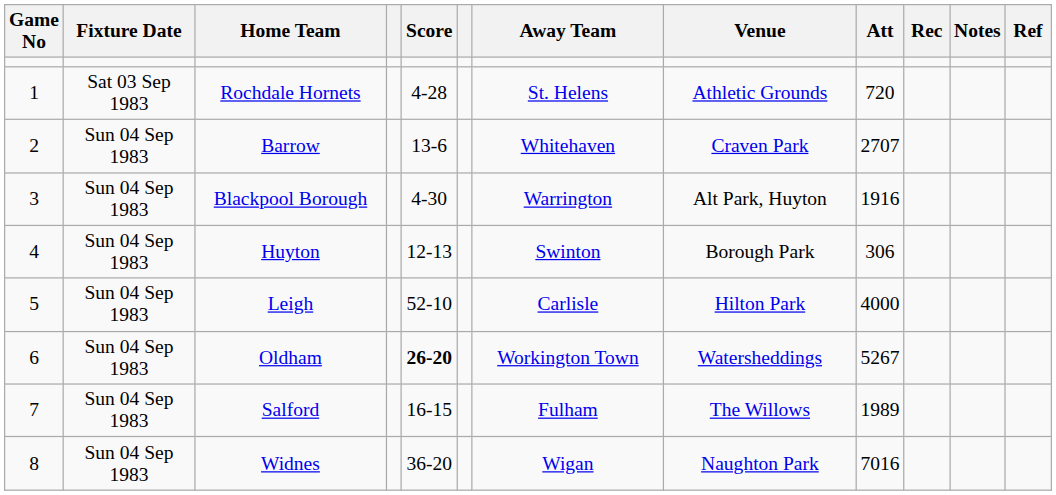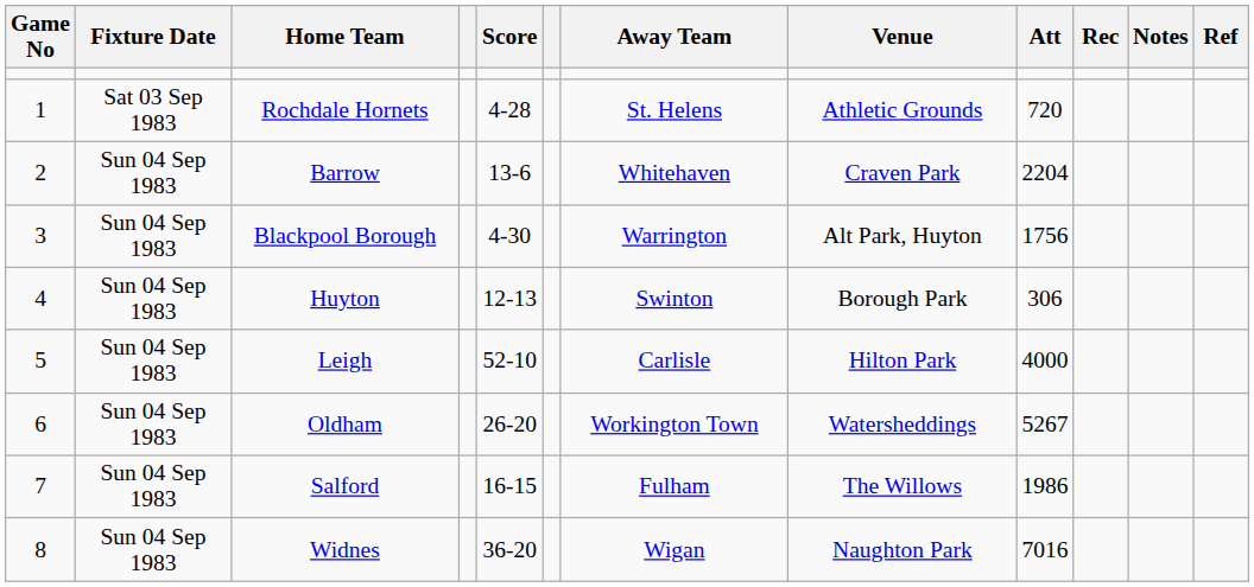 <table class="wikitable" style="text-align:center;">
 <tr>
 <th width=20 abbr="No">Game No</th>
 <th width=100 abbr="Date">Fixture Date</th>
 <th width=150 abbr="Home Team">Home Team</th>
 <th width=5 abbr="space"></th>
 <th width=20 abbr="Score">Score</th>
 <th width=5 abbr="space"></th>
 <th width=150 abbr="Away Team">Away Team</th>
 <th width=150 abbr="Venue">Venue</th>
 <th width=30 abbr="Att">Att</th>
 <th width=30 abbr="Rec">Rec</th>
 <th width=20 abbr="Notes">Notes</th>
 <th width=30 abbr="Ref">Ref</th>
 </tr>
 <tr>
 <td></td>
 <td></td>
 <td></td>
 <td></td>
 <td></td>
 <td></td>
 <td></td>
 <td></td>
 <td></td>
 <td></td>
 <td></td>
 <td></td>
 </tr>
 <tr>
 <td>1</td>
 <td>Sat 03 Sep 1983</td>
 <td><a href='#'>Rochdale Hornets</a></td>
 <td></td>
 <td>4-28</td>
 <td></td>
 <td><a href='#'>St. Helens</a></td>
 <td><a href='#'>Athletic Grounds</a></td>
 <td>720</td>
 <td></td>
 <td></td>
 <td></td>
 </tr>
 <tr>
 <td>2</td>
 <td>Sun 04 Sep 1983</td>
 <td><a href='#'>Barrow</a></td>
 <td></td>
 <td>13-6</td>
 <td></td>
 <td><a href='#'>Whitehaven</a></td>
 <td><a href='#'>Craven Park</a></td>
-<td>2707</td>
+<td>2204</td>
 <td></td>
 <td></td>
 <td></td>
 </tr>
 <tr>
 <td>3</td>
 <td>Sun 04 Sep 1983</td>
 <td><a href='#'>Blackpool Borough</a></td>
 <td></td>
 <td>4-30</td>
 <td></td>
 <td><a href='#'>Warrington</a></td>
 <td>Alt Park, Huyton</td>
-<td>1916</td>
+<td>1756</td>
 <td></td>
 <td></td>
 <td></td>
 </tr>
 <tr>
 <td>4</td>
 <td>Sun 04 Sep 1983</td>
 <td><a href='#'>Huyton</a></td>
 <td></td>
 <td>12-13</td>
 <td></td>
 <td><a href='#'>Swinton</a></td>
 <td>Borough Park</td>
 <td>306</td>
 <td></td>
 <td></td>
 <td></td>
 </tr>
 <tr>
 <td>5</td>
 <td>Sun 04 Sep 1983</td>
 <td><a href='#'>Leigh</a></td>
 <td></td>
 <td>52-10</td>
 <td></td>
 <td><a href='#'>Carlisle</a></td>
 <td><a href='#'>Hilton Park</a></td>
 <td>4000</td>
 <td></td>
 <td></td>
 <td></td>
 </tr>
 <tr>
 <td>6</td>
 <td>Sun 04 Sep 1983</td>
 <td><a href='#'>Oldham</a></td>
 <td></td>
-<td><strong>26-20</strong></td>
+<td>26-20</td>
 <td></td>
 <td><a href='#'>Workington Town</a></td>
 <td><a href='#'>Watersheddings</a></td>
 <td>5267</td>
 <td></td>
 <td></td>
 <td></td>
 </tr>
 <tr>
 <td>7</td>
 <td>Sun 04 Sep 1983</td>
 <td><a href='#'>Salford</a></td>
 <td></td>
 <td>16-15</td>
 <td></td>
 <td><a href='#'>Fulham</a></td>
 <td><a href='#'>The Willows</a></td>
-<td>1989</td>
+<td>1986</td>
 <td></td>
 <td></td>
 <td></td>
 </tr>
 <tr>
 <td>8</td>
 <td>Sun 04 Sep 1983</td>
 <td><a href='#'>Widnes</a></td>
 <td></td>
 <td>36-20</td>
 <td></td>
 <td><a href='#'>Wigan</a></td>
 <td><a href='#'>Naughton Park</a></td>
 <td>7016</td>
 <td></td>
 <td></td>
 <td></td>
 </tr>
 </table>
